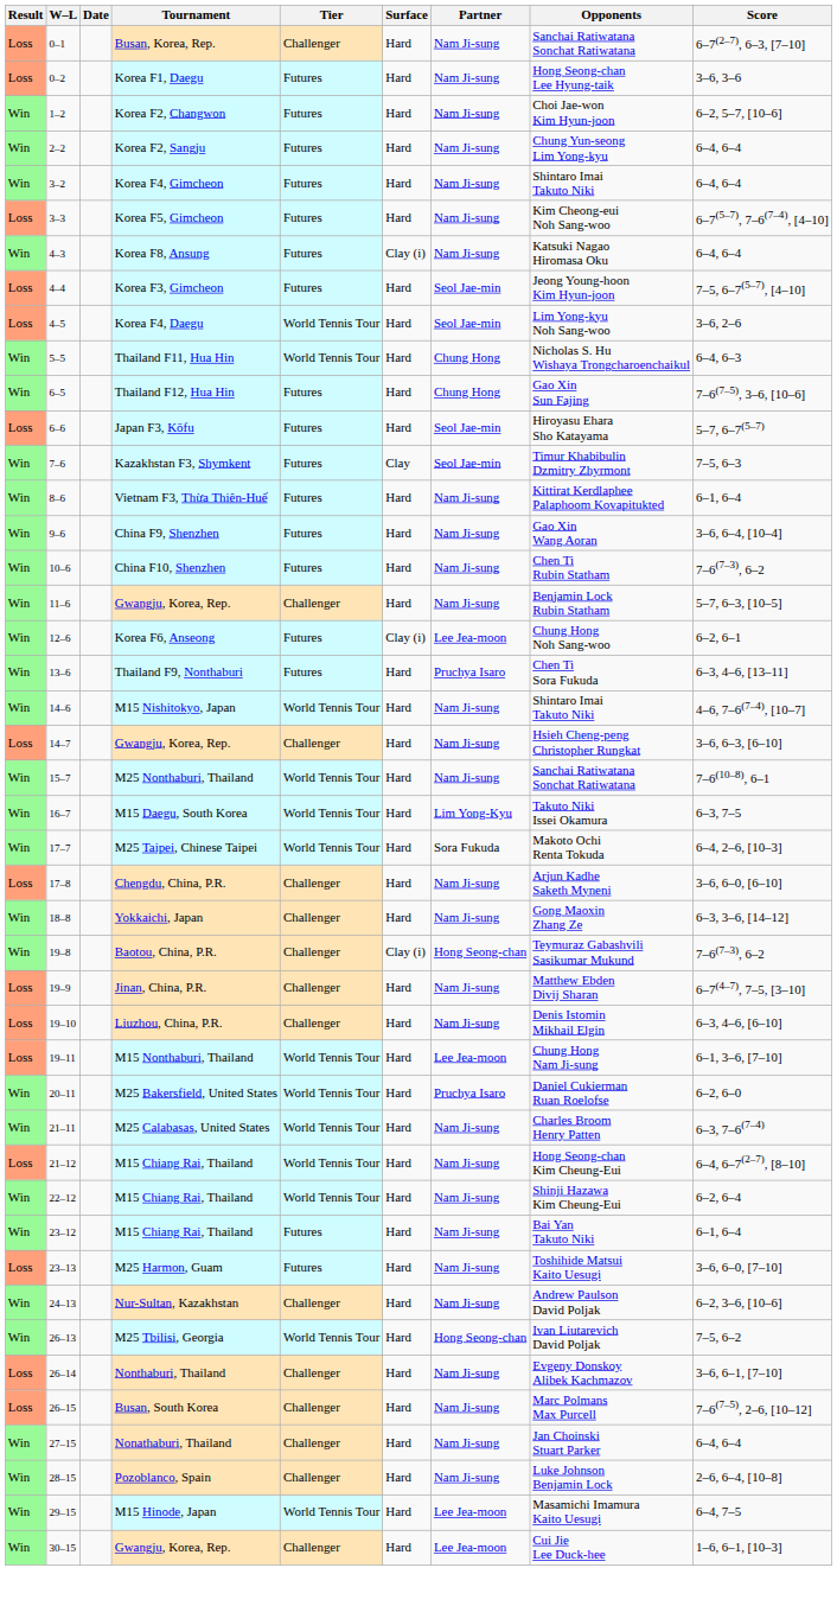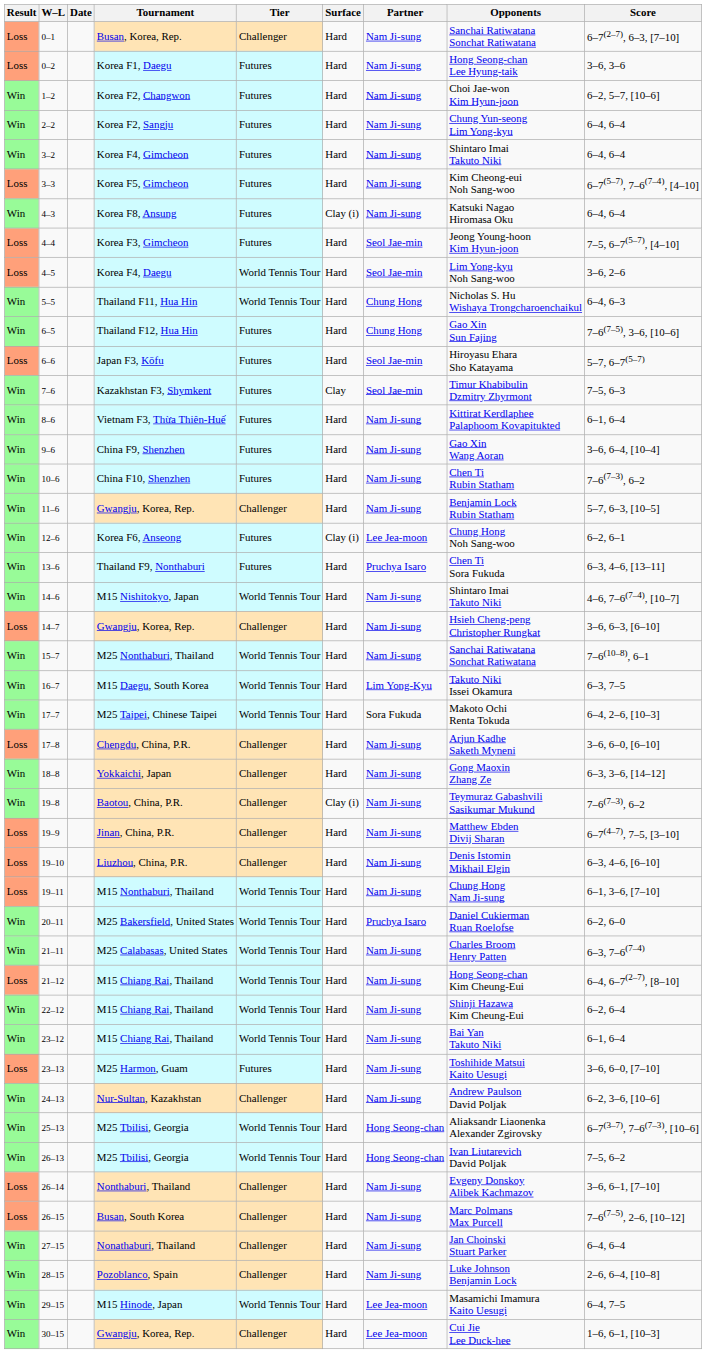 <table class="sortable wikitable">
 <tr>
 <th>Result</th>
 <th class="unsortable">W–L</th>
 <th>Date</th>
 <th>Tournament</th>
 <th>Tier</th>
 <th>Surface</th>
 <th>Partner</th>
 <th>Opponents</th>
 <th class="unsortable">Score</th>
 </tr>
 <tr>
 <td bgcolor=FFA07A>Loss</td>
 <td><small>0–1</small></td>
 <td><a href='#'></a></td>
 <td style="background:moccasin;"><a href='#'>Busan</a>, Korea, Rep.</td>
 <td style="background:moccasin;">Challenger</td>
 <td>Hard</td>
 <td> <a href='#'>Nam Ji-sung</a></td>
 <td> <a href='#'>Sanchai Ratiwatana</a><br> <a href='#'>Sonchat Ratiwatana</a></td>
 <td>6–7<sup>(2–7)</sup>, 6–3, [7–10]</td>
 </tr>
 <tr>
 <td bgcolor=ffa07a>Loss</td>
 <td><small>0–2</small></td>
 <td></td>
 <td style="background:#cffcff;">Korea F1, <a href='#'>Daegu</a></td>
 <td style="background:#cffcff;">Futures</td>
 <td>Hard</td>
 <td> <a href='#'>Nam Ji-sung</a></td>
 <td> <a href='#'>Hong Seong-chan</a><br> <a href='#'>Lee Hyung-taik</a></td>
 <td>3–6, 3–6</td>
 </tr>
 <tr>
 <td bgcolor=98fb98>Win</td>
 <td><small>1–2</small></td>
 <td></td>
 <td style="background:#cffcff;">Korea F2, <a href='#'>Changwon</a></td>
 <td style="background:#cffcff;">Futures</td>
 <td>Hard</td>
 <td> <a href='#'>Nam Ji-sung</a></td>
 <td> Choi Jae-won<br> <a href='#'>Kim Hyun-joon</a></td>
 <td>6–2, 5–7, [10–6]</td>
 </tr>
 <tr>
 <td bgcolor=98fb98>Win</td>
 <td><small>2–2</small></td>
 <td></td>
 <td style="background:#cffcff;">Korea F2, <a href='#'>Sangju</a></td>
 <td style="background:#cffcff;">Futures</td>
 <td>Hard</td>
 <td> <a href='#'>Nam Ji-sung</a></td>
 <td> <a href='#'>Chung Yun-seong</a><br> <a href='#'>Lim Yong-kyu</a></td>
 <td>6–4, 6–4</td>
 </tr>
 <tr>
 <td bgcolor=98fb98>Win</td>
 <td><small>3–2</small></td>
 <td></td>
 <td style="background:#cffcff;">Korea F4, <a href='#'>Gimcheon</a></td>
 <td style="background:#cffcff;">Futures</td>
 <td>Hard</td>
 <td> <a href='#'>Nam Ji-sung</a></td>
 <td> Shintaro Imai<br> <a href='#'>Takuto Niki</a></td>
 <td>6–4, 6–4</td>
 </tr>
 <tr>
 <td bgcolor=ffa07a>Loss</td>
 <td><small>3–3</small></td>
 <td></td>
 <td style="background:#cffcff;">Korea F5, <a href='#'>Gimcheon</a></td>
 <td style="background:#cffcff;">Futures</td>
 <td>Hard</td>
 <td> <a href='#'>Nam Ji-sung</a></td>
 <td> Kim Cheong-eui<br> Noh Sang-woo</td>
 <td>6–7<sup>(5–7)</sup>, 7–6<sup>(7–4)</sup>, [4–10]</td>
 </tr>
 <tr>
 <td bgcolor=98fb98>Win</td>
 <td><small>4–3</small></td>
 <td></td>
 <td style="background:#cffcff;">Korea F8, <a href='#'>Ansung</a></td>
 <td style="background:#cffcff;">Futures</td>
 <td>Clay (i)</td>
 <td> <a href='#'>Nam Ji-sung</a></td>
 <td> Katsuki Nagao<br> Hiromasa Oku</td>
 <td>6–4, 6–4</td>
 </tr>
 <tr>
 <td bgcolor=ffa07a>Loss</td>
 <td><small>4–4</small></td>
 <td></td>
 <td style="background:#cffcff;">Korea F3, <a href='#'>Gimcheon</a></td>
 <td style="background:#cffcff;">Futures</td>
 <td>Hard</td>
 <td> <a href='#'>Seol Jae-min</a></td>
 <td> Jeong Young-hoon<br> <a href='#'>Kim Hyun-joon</a></td>
 <td>7–5, 6–7<sup>(5–7)</sup>, [4–10]</td>
 </tr>
 <tr>
 <td bgcolor=ffa07a>Loss</td>
 <td><small>4–5</small></td>
 <td></td>
 <td style="background:#cffcff;">Korea F4, <a href='#'>Daegu</a></td>
 <td style="background:#cffcff;">World Tennis Tour</td>
 <td>Hard</td>
 <td> <a href='#'>Seol Jae-min</a></td>
 <td> <a href='#'>Lim Yong-kyu</a><br> Noh Sang-woo</td>
 <td>3–6, 2–6</td>
 </tr>
 <tr>
 <td bgcolor=98fb98>Win</td>
 <td><small>5–5</small></td>
 <td></td>
 <td style="background:#cffcff;">Thailand F11, <a href='#'>Hua Hin</a></td>
 <td style="background:#cffcff;">World Tennis Tour</td>
 <td>Hard</td>
 <td> <a href='#'>Chung Hong</a></td>
 <td> Nicholas S. Hu<br> <a href='#'>Wishaya Trongcharoenchaikul</a></td>
 <td>6–4, 6–3</td>
 </tr>
 <tr>
 <td bgcolor=98fb98>Win</td>
 <td><small>6–5</small></td>
 <td></td>
 <td style="background:#cffcff;">Thailand F12, <a href='#'>Hua Hin</a></td>
 <td style="background:#cffcff;">Futures</td>
 <td>Hard</td>
 <td> <a href='#'>Chung Hong</a></td>
 <td> <a href='#'>Gao Xin</a><br> <a href='#'>Sun Fajing</a></td>
 <td>7–6<sup>(7–5)</sup>, 3–6, [10–6]</td>
 </tr>
 <tr>
 <td bgcolor=ffa07a>Loss</td>
 <td><small>6–6</small></td>
 <td></td>
 <td style="background:#cffcff;">Japan F3, <a href='#'>Kōfu</a></td>
 <td style="background:#cffcff;">Futures</td>
 <td>Hard</td>
 <td> <a href='#'>Seol Jae-min</a></td>
 <td> Hiroyasu Ehara<br> Sho Katayama</td>
 <td>5–7, 6–7<sup>(5–7)</sup></td>
 </tr>
 <tr>
 <td bgcolor=98fb98>Win</td>
 <td><small>7–6</small></td>
 <td></td>
 <td style="background:#cffcff;">Kazakhstan F3, <a href='#'>Shymkent</a></td>
 <td style="background:#cffcff;">Futures</td>
 <td>Clay</td>
 <td> <a href='#'>Seol Jae-min</a></td>
 <td> <a href='#'>Timur Khabibulin</a><br> <a href='#'>Dzmitry Zhyrmont</a></td>
 <td>7–5, 6–3</td>
 </tr>
 <tr>
 <td bgcolor=98fb98>Win</td>
 <td><small>8–6</small></td>
 <td></td>
 <td style="background:#cffcff;">Vietnam F3, <a href='#'>Thừa Thiên-Huế</a></td>
 <td style="background:#cffcff;">Futures</td>
 <td>Hard</td>
 <td> <a href='#'>Nam Ji-sung</a></td>
 <td> <a href='#'>Kittirat Kerdlaphee</a><br> <a href='#'>Palaphoom Kovapitukted</a></td>
 <td>6–1, 6–4</td>
 </tr>
 <tr>
 <td bgcolor=98fb98>Win</td>
 <td><small>9–6</small></td>
 <td></td>
 <td style="background:#cffcff;">China F9, <a href='#'>Shenzhen</a></td>
 <td style="background:#cffcff;">Futures</td>
 <td>Hard</td>
 <td> <a href='#'>Nam Ji-sung</a></td>
 <td> <a href='#'>Gao Xin</a><br> <a href='#'>Wang Aoran</a></td>
 <td>3–6, 6–4, [10–4]</td>
 </tr>
 <tr>
 <td bgcolor=98fb98>Win</td>
 <td><small>10–6</small></td>
 <td></td>
 <td style="background:#cffcff;">China F10, <a href='#'>Shenzhen</a></td>
 <td style="background:#cffcff;">Futures</td>
 <td>Hard</td>
 <td> <a href='#'>Nam Ji-sung</a></td>
 <td> <a href='#'>Chen Ti</a><br> <a href='#'>Rubin Statham</a></td>
 <td>7–6<sup>(7–3)</sup>, 6–2</td>
 </tr>
 <tr>
 <td bgcolor=98fb98>Win</td>
 <td><small>11–6</small></td>
 <td><a href='#'></a></td>
 <td style="background:moccasin;"><a href='#'>Gwangju</a>, Korea, Rep.</td>
 <td style="background:moccasin;">Challenger</td>
 <td>Hard</td>
 <td> <a href='#'>Nam Ji-sung</a></td>
 <td> <a href='#'>Benjamin Lock</a><br> <a href='#'>Rubin Statham</a></td>
 <td>5–7, 6–3, [10–5]</td>
 </tr>
 <tr>
 <td bgcolor=98fb98>Win</td>
 <td><small>12–6</small></td>
 <td></td>
 <td style="background:#cffcff;">Korea F6, <a href='#'>Anseong</a></td>
 <td style="background:#cffcff;">Futures</td>
 <td>Clay (i)</td>
 <td> <a href='#'>Lee Jea-moon</a></td>
 <td> <a href='#'>Chung Hong</a><br> Noh Sang-woo</td>
 <td>6–2, 6–1</td>
 </tr>
 <tr>
 <td bgcolor=98fb98>Win</td>
 <td><small>13–6</small></td>
 <td></td>
 <td style="background:#cffcff;">Thailand F9, <a href='#'>Nonthaburi</a></td>
 <td style="background:#cffcff;">Futures</td>
 <td>Hard</td>
 <td> <a href='#'>Pruchya Isaro</a></td>
 <td> <a href='#'>Chen Ti</a><br> Sora Fukuda</td>
 <td>6–3, 4–6, [13–11]</td>
 </tr>
 <tr>
 <td bgcolor=98fb98>Win</td>
 <td><small>14–6</small></td>
 <td></td>
 <td style="background:#cffcff;">M15 <a href='#'>Nishitokyo</a>, Japan</td>
 <td style="background:#cffcff;">World Tennis Tour</td>
 <td>Hard</td>
 <td> <a href='#'>Nam Ji-sung</a></td>
 <td> Shintaro Imai<br> <a href='#'>Takuto Niki</a></td>
 <td>4–6, 7–6<sup>(7–4)</sup>, [10–7]</td>
 </tr>
 <tr>
 <td bgcolor=ffa07a>Loss</td>
 <td><small>14–7</small></td>
 <td><a href='#'></a></td>
 <td style="background:moccasin;"><a href='#'>Gwangju</a>, Korea, Rep.</td>
 <td style="background:moccasin;">Challenger</td>
 <td>Hard</td>
 <td> <a href='#'>Nam Ji-sung</a></td>
 <td> <a href='#'>Hsieh Cheng-peng</a><br> <a href='#'>Christopher Rungkat</a></td>
 <td>3–6, 6–3, [6–10]</td>
 </tr>
 <tr>
 <td bgcolor=98fb98>Win</td>
 <td><small>15–7</small></td>
 <td></td>
 <td style="background:#cffcff;">M25 <a href='#'>Nonthaburi</a>, Thailand</td>
 <td style="background:#cffcff;">World Tennis Tour</td>
 <td>Hard</td>
 <td> <a href='#'>Nam Ji-sung</a></td>
 <td> <a href='#'>Sanchai Ratiwatana</a> <br> <a href='#'>Sonchat Ratiwatana</a></td>
 <td>7–6<sup>(10–8)</sup>, 6–1</td>
 </tr>
 <tr>
 <td bgcolor=98fb98>Win</td>
 <td><small>16–7</small></td>
 <td></td>
 <td style="background:#cffcff;">M15 <a href='#'>Daegu</a>, South Korea</td>
 <td style="background:#cffcff;">World Tennis Tour</td>
 <td>Hard</td>
 <td> <a href='#'>Lim Yong-Kyu</a></td>
 <td> <a href='#'>Takuto Niki</a> <br> Issei Okamura</td>
 <td>6–3, 7–5</td>
 </tr>
 <tr>
 <td bgcolor=98fb98>Win</td>
 <td><small>17–7</small></td>
 <td></td>
 <td style="background:#cffcff;">M25 <a href='#'>Taipei</a>, Chinese Taipei</td>
 <td style="background:#cffcff;">World Tennis Tour</td>
 <td>Hard</td>
 <td> Sora Fukuda</td>
 <td> Makoto Ochi <br> Renta Tokuda</td>
 <td>6–4, 2–6, [10–3]</td>
 </tr>
 <tr>
 <td bgcolor=ffa07a>Loss</td>
 <td><small>17–8</small></td>
 <td><a href='#'></a></td>
 <td style="background:moccasin;"><a href='#'>Chengdu</a>, China, P.R.</td>
 <td style="background:moccasin;">Challenger</td>
 <td>Hard</td>
 <td> <a href='#'>Nam Ji-sung</a></td>
 <td> <a href='#'>Arjun Kadhe</a><br> <a href='#'>Saketh Myneni</a></td>
 <td>3–6, 6–0, [6–10]</td>
 </tr>
 <tr>
 <td bgcolor=98fb98>Win</td>
 <td><small>18–8</small></td>
 <td><a href='#'></a></td>
 <td style="background:moccasin;"><a href='#'>Yokkaichi</a>, Japan</td>
 <td style="background:moccasin;">Challenger</td>
 <td>Hard</td>
 <td> <a href='#'>Nam Ji-sung</a></td>
 <td> <a href='#'>Gong Maoxin</a><br> <a href='#'>Zhang Ze</a></td>
 <td>6–3, 3–6, [14–12]</td>
 </tr>
 <tr>
 <td bgcolor=98fb98>Win</td>
 <td><small>19–8</small></td>
 <td><a href='#'></a></td>
 <td style="background:moccasin;"><a href='#'>Baotou</a>, China, P.R.</td>
 <td style="background:moccasin;">Challenger</td>
 <td>Clay (i)</td>
-<td> <a href='#'>Hong Seong-chan</a></td>
+<td> <a href='#'>Nam Ji-sung</a></td>
 <td> <a href='#'>Teymuraz Gabashvili</a><br> <a href='#'>Sasikumar Mukund</a></td>
 <td>7–6<sup>(7–3)</sup>, 6–2</td>
 </tr>
 <tr>
 <td bgcolor=ffa07a>Loss</td>
 <td><small>19–9</small></td>
 <td><a href='#'></a></td>
 <td style="background:moccasin;"><a href='#'>Jinan</a>, China, P.R.</td>
 <td style="background:moccasin;">Challenger</td>
 <td>Hard</td>
 <td> <a href='#'>Nam Ji-sung</a></td>
 <td> <a href='#'>Matthew Ebden</a><br> <a href='#'>Divij Sharan</a></td>
 <td>6–7<sup>(4–7)</sup>, 7–5, [3–10]</td>
 </tr>
 <tr>
 <td bgcolor=ffa07a>Loss</td>
 <td><small>19–10</small></td>
 <td><a href='#'></a></td>
 <td style="background:moccasin;"><a href='#'>Liuzhou</a>, China, P.R.</td>
 <td style="background:moccasin;">Challenger</td>
 <td>Hard</td>
 <td> <a href='#'>Nam Ji-sung</a></td>
 <td> <a href='#'>Denis Istomin</a><br> <a href='#'>Mikhail Elgin</a></td>
 <td>6–3, 4–6, [6–10]</td>
 </tr>
 <tr>
 <td bgcolor=ffa07a>Loss</td>
 <td><small>19–11</small></td>
 <td></td>
 <td style="background:#cffcff;">M15 <a href='#'>Nonthaburi</a>, Thailand</td>
 <td style="background:#cffcff;">World Tennis Tour</td>
 <td>Hard</td>
-<td> <a href='#'>Lee Jea-moon</a></td>
+<td> <a href='#'>Nam Ji-sung</a></td>
 <td> <a href='#'>Chung Hong</a> <br> <a href='#'>Nam Ji-sung</a></td>
 <td>6–1, 3–6, [7–10]</td>
 </tr>
 <tr>
 <td bgcolor=98fb98>Win</td>
 <td><small>20–11</small></td>
 <td></td>
 <td style="background:#cffcff;">M25 <a href='#'>Bakersfield</a>, United States</td>
 <td style="background:#cffcff;">World Tennis Tour</td>
 <td>Hard</td>
 <td> <a href='#'>Pruchya Isaro</a></td>
 <td> <a href='#'>Daniel Cukierman</a> <br> <a href='#'>Ruan Roelofse</a></td>
 <td>6–2, 6–0</td>
 </tr>
 <tr>
 <td bgcolor=98fb98>Win</td>
 <td><small>21–11</small></td>
 <td></td>
 <td style="background:#cffcff;">M25 <a href='#'>Calabasas</a>, United States</td>
 <td style="background:#cffcff;">World Tennis Tour</td>
 <td>Hard</td>
 <td> <a href='#'>Nam Ji-sung</a></td>
 <td> <a href='#'>Charles Broom</a> <br> <a href='#'>Henry Patten</a></td>
 <td>6–3, 7–6<sup>(7–4)</sup></td>
 </tr>
 <tr>
 <td bgcolor=ffa07a>Loss</td>
 <td><small>21–12</small></td>
 <td></td>
 <td style="background:#cffcff;">M15 <a href='#'>Chiang Rai</a>, Thailand</td>
 <td style="background:#cffcff;">World Tennis Tour</td>
 <td>Hard</td>
 <td> <a href='#'>Nam Ji-sung</a></td>
 <td> <a href='#'>Hong Seong-chan</a> <br> Kim Cheung-Eui</td>
 <td>6–4, 6–7<sup>(2–7)</sup>, [8–10]</td>
 </tr>
 <tr>
 <td bgcolor=98Fb98>Win</td>
 <td><small>22–12</small></td>
 <td></td>
 <td style="background:#cffcff;">M15 <a href='#'>Chiang Rai</a>, Thailand</td>
 <td style="background:#cffcff;">World Tennis Tour</td>
 <td>Hard</td>
 <td> <a href='#'>Nam Ji-sung</a></td>
 <td> <a href='#'>Shinji Hazawa</a> <br> Kim Cheung-Eui</td>
 <td>6–2, 6–4</td>
 </tr>
 <tr>
 <td bgcolor=98Fb98>Win</td>
 <td><small>23–12</small></td>
 <td></td>
 <td style="background:#cffcff;">M15 <a href='#'>Chiang Rai</a>, Thailand</td>
-<td style="background:#cffcff;">Futures</td>
+<td style="background:#cffcff;">World Tennis Tour</td>
 <td>Hard</td>
 <td> <a href='#'>Nam Ji-sung</a></td>
 <td> <a href='#'>Bai Yan</a> <br> <a href='#'>Takuto Niki</a></td>
 <td>6–1, 6–4</td>
 </tr>
 <tr>
 <td bgcolor=FFA07A>Loss</td>
 <td><small>23–13</small></td>
 <td></td>
 <td style="background:#cffcff;">M25 <a href='#'>Harmon</a>, Guam</td>
 <td style="background:#cffcff;">Futures</td>
 <td>Hard</td>
 <td> <a href='#'>Nam Ji-sung</a></td>
 <td> <a href='#'>Toshihide Matsui</a> <br> <a href='#'>Kaito Uesugi</a></td>
 <td>3–6, 6–0, [7–10]</td>
 </tr>
 <tr>
 <td bgcolor=98fb98>Win</td>
 <td><small>24–13</small></td>
 <td><a href='#'></a></td>
 <td style="background:moccasin;"><a href='#'>Nur-Sultan</a>, Kazakhstan</td>
 <td style="background:moccasin;">Challenger</td>
 <td>Hard</td>
 <td> <a href='#'>Nam Ji-sung</a></td>
 <td> <a href='#'>Andrew Paulson</a><br> David Poljak</td>
 <td>6–2, 3–6, [10–6]</td>
+</tr>
+<tr>
+<td bgcolor=98fb98>Win</td>
+<td><small>25–13</small></td>
+<td></td>
+<td style="background:#cffcff;">M25 <a href='#'>Tbilisi</a>, Georgia</td>
+<td style="background:#cffcff;">World Tennis Tour</td>
+<td>Hard</td>
+<td> <a href='#'>Hong Seong-chan</a></td>
+<td> Aliaksandr Liaonenka <br> Alexander Zgirovsky</td>
+<td>6–7<sup>(3–7)</sup>, 7–6<sup>(7–3)</sup>, [10–6]</td>
 </tr>
 <tr>
 <td bgcolor=98fb98>Win</td>
 <td><small>26–13</small></td>
 <td></td>
 <td style="background:#cffcff;">M25 <a href='#'>Tbilisi</a>, Georgia</td>
 <td style="background:#cffcff;">World Tennis Tour</td>
 <td>Hard</td>
 <td> <a href='#'>Hong Seong-chan</a></td>
 <td> <a href='#'>Ivan Liutarevich</a> <br> David Poljak</td>
 <td>7–5, 6–2</td>
 </tr>
 <tr>
 <td bgcolor=ffa07a>Loss</td>
 <td><small>26–14</small></td>
 <td><a href='#'></a></td>
 <td style="background:moccasin;"><a href='#'>Nonthaburi</a>, Thailand</td>
 <td style="background:moccasin;">Challenger</td>
 <td>Hard</td>
 <td> <a href='#'>Nam Ji-sung</a></td>
 <td> <a href='#'>Evgeny Donskoy</a><br> <a href='#'>Alibek Kachmazov</a></td>
 <td>3–6, 6–1, [7–10]</td>
 </tr>
 <tr>
 <td bgcolor=ffa07a>Loss</td>
 <td><small>26–15</small></td>
 <td><a href='#'></a></td>
 <td style="background:moccasin;"><a href='#'>Busan</a>, South Korea</td>
 <td style="background:moccasin;">Challenger</td>
 <td>Hard</td>
 <td> <a href='#'>Nam Ji-sung</a></td>
 <td> <a href='#'>Marc Polmans</a><br> <a href='#'>Max Purcell</a></td>
 <td>7–6<sup>(7–5)</sup>, 2–6, [10–12]</td>
 </tr>
 <tr>
 <td bgcolor=98FB98>Win</td>
 <td><small>27–15</small></td>
 <td><a href='#'></a></td>
 <td style="background:moccasin;"><a href='#'>Nonathaburi</a>, Thailand</td>
 <td style="background:moccasin;">Challenger</td>
 <td>Hard</td>
 <td> <a href='#'>Nam Ji-sung</a></td>
 <td> <a href='#'>Jan Choinski</a><br> <a href='#'>Stuart Parker</a></td>
 <td>6–4, 6–4</td>
 </tr>
 <tr>
 <td bgcolor=98FB98>Win</td>
 <td><small>28–15</small></td>
 <td><a href='#'></a></td>
 <td style="background:moccasin;"><a href='#'>Pozoblanco</a>, Spain</td>
 <td style="background:moccasin;">Challenger</td>
 <td>Hard</td>
 <td> <a href='#'>Nam Ji-sung</a></td>
 <td> <a href='#'>Luke Johnson</a><br> <a href='#'>Benjamin Lock</a></td>
 <td>2–6, 6–4, [10–8]</td>
 </tr>
 <tr>
 <td bgcolor=98FB98>Win</td>
 <td><small>29–15</small></td>
 <td></td>
 <td style="background:#cffcff;">M15 <a href='#'>Hinode</a>, Japan</td>
 <td style="background:#cffcff;">World Tennis Tour</td>
 <td>Hard</td>
 <td> <a href='#'>Lee Jea-moon</a></td>
 <td> Masamichi Imamura <br>  <a href='#'>Kaito Uesugi</a></td>
 <td>6–4, 7–5</td>
 </tr>
 <tr>
 <td bgcolor=98FB98>Win</td>
 <td><small>30–15</small></td>
 <td><a href='#'></a></td>
 <td style="background:moccasin;"><a href='#'>Gwangju</a>, Korea, Rep.</td>
 <td style="background:moccasin;">Challenger</td>
 <td>Hard</td>
 <td> <a href='#'>Lee Jea-moon</a></td>
 <td> <a href='#'>Cui Jie</a> <br> <a href='#'>Lee Duck-hee</a></td>
 <td>1–6, 6–1, [10–3]</td>
 </tr>
 </table>
